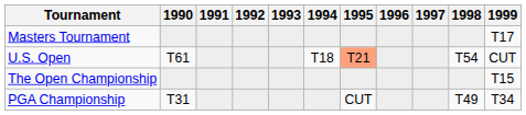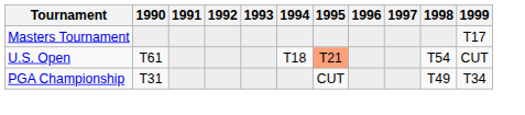 <table class="wikitable" style="font-size:95%;text-align:center;">
 <tr>
 <th>Tournament</th>
 <th>1990</th>
 <th>1991</th>
 <th>1992</th>
 <th>1993</th>
 <th>1994</th>
 <th>1995</th>
 <th>1996</th>
 <th>1997</th>
 <th>1998</th>
 <th>1999</th>
 </tr>
 <tr>
 <td align=left><a href='#'>Masters Tournament</a></td>
 <td style="background:#eeeeee;"></td>
 <td style="background:#eeeeee;"></td>
 <td style="background:#eeeeee;"></td>
 <td style="background:#eeeeee;"></td>
 <td style="background:#eeeeee;"></td>
 <td style="background:#eeeeee;"></td>
 <td style="background:#eeeeee;"></td>
 <td style="background:#eeeeee;"></td>
 <td style="background:#eeeeee;"></td>
 <td>T17</td>
 </tr>
 <tr>
 <td align=left><a href='#'>U.S. Open</a></td>
 <td>T61</td>
 <td style="background:#eeeeee;"></td>
 <td style="background:#eeeeee;"></td>
 <td style="background:#eeeeee;"></td>
 <td>T18</td>
 <td style="background: lightsalmon;">T21</td>
 <td style="background:#eeeeee;"></td>
 <td style="background:#eeeeee;"></td>
 <td>T54</td>
 <td>CUT</td>
 </tr>
 <tr>
-<td align=left><a href='#'>The Open Championship</a></td>
-<td style="background:#eeeeee;"></td>
-<td style="background:#eeeeee;"></td>
-<td style="background:#eeeeee;"></td>
-<td style="background:#eeeeee;"></td>
-<td style="background:#eeeeee;"></td>
-<td style="background:#eeeeee;"></td>
-<td style="background:#eeeeee;"></td>
-<td style="background:#eeeeee;"></td>
-<td style="background:#eeeeee;"></td>
-<td>T15</td>
-</tr>
-<tr>
 <td align=left><a href='#'>PGA Championship</a></td>
 <td>T31</td>
 <td style="background:#eeeeee;"></td>
 <td style="background:#eeeeee;"></td>
 <td style="background:#eeeeee;"></td>
 <td style="background:#eeeeee;"></td>
 <td>CUT</td>
 <td style="background:#eeeeee;"></td>
 <td style="background:#eeeeee;"></td>
 <td>T49</td>
 <td>T34</td>
 </tr>
 </table>
